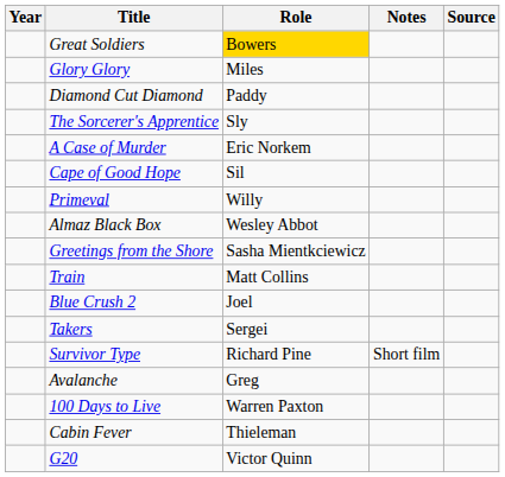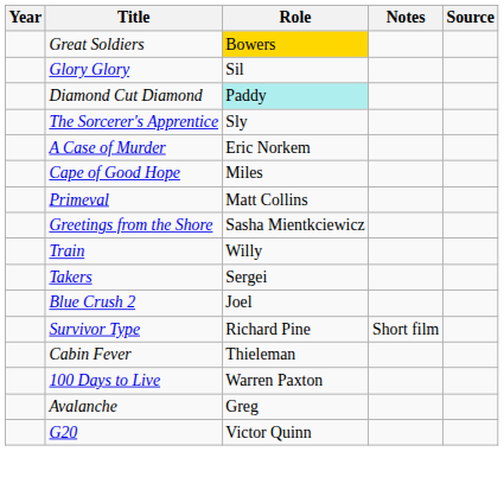 <table class="wikitable sortable">
 <tr>
 <th>Year</th>
 <th>Title</th>
 <th>Role</th>
 <th class="unsortable">Notes</th>
 <th class="unsortable">Source</th>
 </tr>
 <tr>
 <td></td>
 <td><em>Great Soldiers</em></td>
 <td style="background: gold;">Bowers</td>
 <td> </td>
 <td> </td>
 </tr>
 <tr>
 <td></td>
 <td><em><a href='#'>Glory Glory</a></em></td>
-<td>Miles</td>
+<td>Sil</td>
 <td> </td>
 <td> </td>
 </tr>
 <tr>
 <td></td>
 <td><em>Diamond Cut Diamond</em></td>
-<td>Paddy</td>
+<td style="background: paleturquoise;">Paddy</td>
 <td> </td>
 <td> </td>
 </tr>
 <tr>
 <td></td>
 <td><em><a href='#'>The Sorcerer's Apprentice</a></em></td>
 <td>Sly</td>
 <td> </td>
 <td> </td>
 </tr>
 <tr>
 <td></td>
 <td><em><a href='#'>A Case of Murder</a></em></td>
 <td>Eric Norkem</td>
 <td> </td>
 <td> </td>
 </tr>
 <tr>
 <td></td>
 <td><em><a href='#'>Cape of Good Hope</a></em></td>
-<td>Sil</td>
+<td>Miles</td>
 <td> </td>
 <td> </td>
 </tr>
 <tr>
 <td></td>
 <td><em><a href='#'>Primeval</a></em></td>
-<td>Willy</td>
-<td> </td>
-<td> </td>
-</tr>
-<tr>
-<td></td>
-<td><em>Almaz Black Box</em></td>
-<td>Wesley Abbot</td>
+<td>Matt Collins</td>
 <td> </td>
 <td> </td>
 </tr>
 <tr>
 <td></td>
 <td><em><a href='#'>Greetings from the Shore</a></em></td>
 <td>Sasha Mientkciewicz</td>
 <td> </td>
 <td> </td>
 </tr>
 <tr>
 <td></td>
 <td><em><a href='#'>Train</a></em></td>
-<td>Matt Collins</td>
+<td>Willy</td>
+<td> </td>
+<td> </td>
+</tr>
+<tr>
+<td></td>
+<td><em><a href='#'>Takers</a></em></td>
+<td>Sergei</td>
 <td> </td>
 <td> </td>
 </tr>
 <tr>
 <td></td>
 <td><em><a href='#'>Blue Crush 2</a></em></td>
 <td>Joel</td>
 <td> </td>
 <td> </td>
 </tr>
 <tr>
 <td></td>
-<td><em><a href='#'>Takers</a></em></td>
-<td>Sergei</td>
-<td> </td>
-<td> </td>
-</tr>
-<tr>
-<td></td>
 <td><em><a href='#'>Survivor Type</a></em></td>
 <td>Richard Pine</td>
 <td>Short film</td>
 <td> </td>
 </tr>
 <tr>
 <td></td>
-<td><em>Avalanche</em></td>
-<td>Greg</td>
+<td><em>Cabin Fever</em></td>
+<td>Thieleman</td>
 <td> </td>
 <td> </td>
 </tr>
 <tr>
 <td></td>
 <td><em><a href='#'>100 Days to Live</a></em></td>
 <td>Warren Paxton</td>
 <td> </td>
 <td> </td>
 </tr>
 <tr>
 <td></td>
-<td><em>Cabin Fever</em></td>
-<td>Thieleman</td>
+<td><em>Avalanche</em></td>
+<td>Greg</td>
 <td> </td>
 <td> </td>
 </tr>
 <tr>
 <td></td>
 <td><em><a href='#'>G20</a></em></td>
 <td>Victor Quinn</td>
 <td> </td>
 <td> </td>
 </tr>
 </table>
